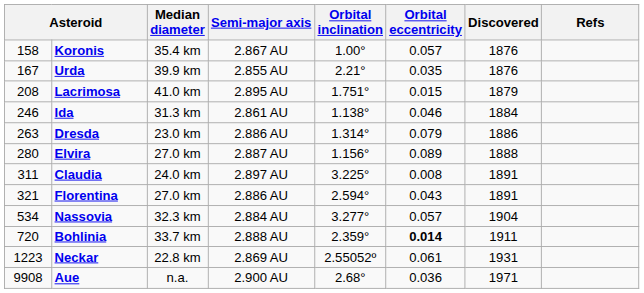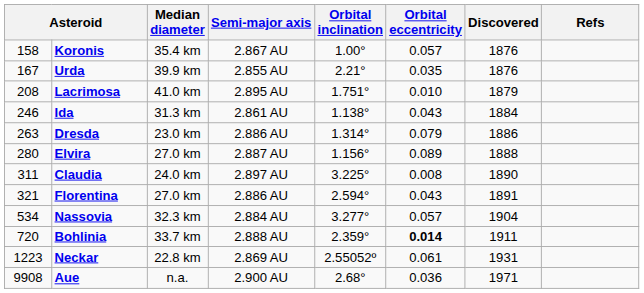 <table class="wikitable" style="text-align: center; font-size: 0.9em;">
 <tr>
 <th colspan=2 width="150">Asteroid</th>
 <th>Median<br><a href='#'>diameter</a></th>
 <th><a href='#'>Semi-major axis</a></th>
 <th><a href='#'>Orbital<br>inclination</a></th>
 <th><a href='#'>Orbital<br>eccentricity</a></th>
 <th>Discovered</th>
 <th width=100>Refs</th>
 </tr>
 <tr>
 <td>158</td>
 <td align=left><strong><a href='#'>Koronis</a></strong></td>
 <td>35.4 km</td>
 <td>2.867 AU</td>
 <td>1.00°</td>
 <td>0.057</td>
 <td>1876</td>
 <td></td>
 </tr>
 <tr>
 <td>167</td>
 <td align=left><strong><a href='#'>Urda</a></strong></td>
 <td>39.9 km</td>
 <td>2.855 AU</td>
 <td>2.21°</td>
 <td>0.035</td>
 <td>1876</td>
 <td></td>
 </tr>
 <tr>
 <td>208</td>
 <td align=left><strong><a href='#'>Lacrimosa</a></strong></td>
 <td>41.0 km</td>
 <td>2.895 AU</td>
 <td>1.751°</td>
-<td>0.015</td>
+<td>0.010</td>
 <td>1879</td>
 <td></td>
 </tr>
 <tr>
 <td>246</td>
 <td align=left><strong><a href='#'>Ida</a></strong></td>
 <td>31.3 km</td>
 <td>2.861 AU</td>
 <td>1.138°</td>
-<td>0.046</td>
+<td>0.043</td>
 <td>1884</td>
 <td></td>
 </tr>
 <tr>
 <td>263</td>
 <td align=left><strong><a href='#'>Dresda</a></strong></td>
 <td>23.0 km</td>
 <td>2.886 AU</td>
 <td>1.314°</td>
 <td>0.079</td>
 <td>1886</td>
 <td></td>
 </tr>
 <tr>
 <td>280</td>
 <td align=left><strong><a href='#'>Elvira</a></strong></td>
 <td>27.0 km</td>
 <td>2.887 AU</td>
 <td>1.156°</td>
 <td>0.089</td>
 <td>1888</td>
 <td></td>
 </tr>
 <tr>
 <td>311</td>
 <td align=left><strong><a href='#'>Claudia</a></strong></td>
 <td>24.0 km</td>
 <td>2.897 AU</td>
 <td>3.225°</td>
 <td>0.008</td>
-<td>1891</td>
+<td>1890</td>
 <td></td>
 </tr>
 <tr>
 <td>321</td>
 <td align=left><strong><a href='#'>Florentina</a></strong></td>
 <td>27.0 km</td>
 <td>2.886 AU</td>
 <td>2.594°</td>
 <td>0.043</td>
 <td>1891</td>
 <td></td>
 </tr>
 <tr>
 <td>534</td>
 <td align=left><strong><a href='#'>Nassovia</a></strong></td>
 <td>32.3 km</td>
 <td>2.884 AU</td>
 <td>3.277°</td>
 <td>0.057</td>
 <td>1904</td>
 <td></td>
 </tr>
 <tr>
 <td>720</td>
 <td align=left><strong><a href='#'>Bohlinia</a></strong></td>
 <td>33.7 km</td>
 <td>2.888 AU</td>
 <td>2.359°</td>
 <td><strong>0.014</strong></td>
 <td>1911</td>
 <td></td>
 </tr>
 <tr>
 <td>1223</td>
 <td align=left><strong><a href='#'>Neckar</a></strong></td>
 <td>22.8 km</td>
 <td>2.869 AU</td>
 <td>2.55052º</td>
 <td>0.061</td>
 <td>1931</td>
 <td></td>
 </tr>
 <tr>
 <td>9908</td>
 <td align=left><strong><a href='#'>Aue</a></strong></td>
 <td>n.a.</td>
 <td>2.900 AU</td>
 <td>2.68°</td>
 <td>0.036</td>
 <td>1971</td>
 <td></td>
 </tr>
 </table>
